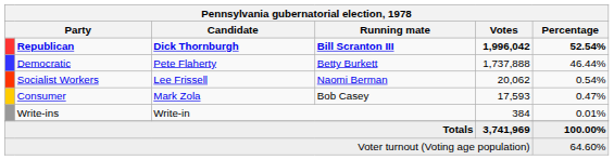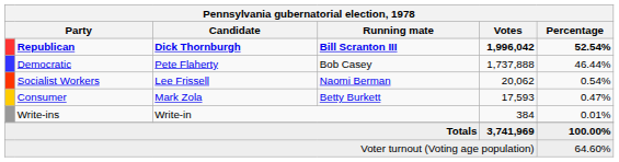 <table class="wikitable" style="background: #f9f9f9; font-size: 95%;">
 <tr style="background-color:#E9E9E9">
 <th colspan="6">Pennsylvania gubernatorial election, 1978</th>
 </tr>
 <tr bgcolor="#EEEEEE" align="center">
 <th colspan="2" style="width: 15em">Party</th>
 <th style="width: 17em">Candidate</th>
 <th style="width: 17em">Running mate</th>
 <th style="width: 5em">Votes</th>
 <th style="width: 7em">Percentage</th>
 </tr>
 <tr>
 <th style="background-color:#FF3333; width:3px"></th>
 <td style="width: 130px"><strong><a href='#'>Republican</a></strong></td>
 <td><strong><a href='#'>Dick Thornburgh</a></strong></td>
 <td><strong><a href='#'>Bill Scranton III</a></strong></td>
 <td align="right"><strong>1,996,042</strong></td>
 <td align="right"><strong>52.54%</strong></td>
 </tr>
 <tr>
 <th style="background-color:#3333FF; width:3px"></th>
 <td style="width:130px"><a href='#'>Democratic</a></td>
 <td><a href='#'>Pete Flaherty</a></td>
-<td><a href='#'>Betty Burkett</a></td>
+<td>Bob Casey</td>
 <td align="right">1,737,888</td>
 <td align="right">46.44%</td>
 </tr>
 <tr>
 <th style="background-color:#FF3300; width:3px"></th>
 <td style="width:130px"><a href='#'>Socialist Workers</a></td>
 <td><a href='#'>Lee Frissell</a></td>
 <td><a href='#'>Naomi Berman</a></td>
 <td align="right">20,062</td>
 <td align="right">0.54%</td>
 </tr>
 <tr>
 <th style="background-color:#FFCC00; width:3px"></th>
 <td style="width:130px"><a href='#'>Consumer</a></td>
 <td><a href='#'>Mark Zola</a></td>
-<td>Bob Casey</td>
+<td><a href='#'>Betty Burkett</a></td>
 <td align="right">17,593</td>
 <td align="right">0.47%</td>
 </tr>
 <tr>
 <th style="background-color:#999999; width:3px"></th>
 <td style="width:130px">Write-ins</td>
 <td colspan="2">Write-in</td>
 <td align="right">384</td>
 <td align="right">0.01%</td>
 </tr>
 <tr>
 </tr>
 <tr bgcolor="#EEEEEE">
 <td colspan="4" align="right"><strong>Totals</strong></td>
 <td align="right"><strong>3,741,969</strong></td>
 <td align="right"><strong>100.00%</strong></td>
 </tr>
 <tr bgcolor="#EEEEEE">
 <td colspan="5" align="right">Voter turnout (Voting age population)</td>
 <td colspan="1" align="right">64.60%</td>
 </tr>
 </table>
